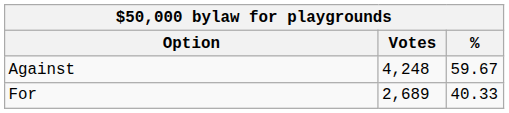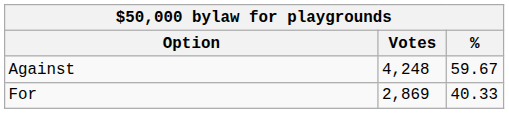 <table class="wikitable">
 <tr>
 <th colspan="3">$50,000 bylaw for playgrounds</th>
 </tr>
 <tr>
 <th style="width: 300px">Option</th>
 <th style="width: 50px">Votes</th>
 <th style="width: 40px">%</th>
 </tr>
 <tr>
 <td>Against</td>
 <td>4,248</td>
 <td>59.67</td>
 </tr>
 <tr>
 <td>For</td>
-<td>2,689</td>
+<td>2,869</td>
 <td>40.33</td>
 </tr>
 </table>
